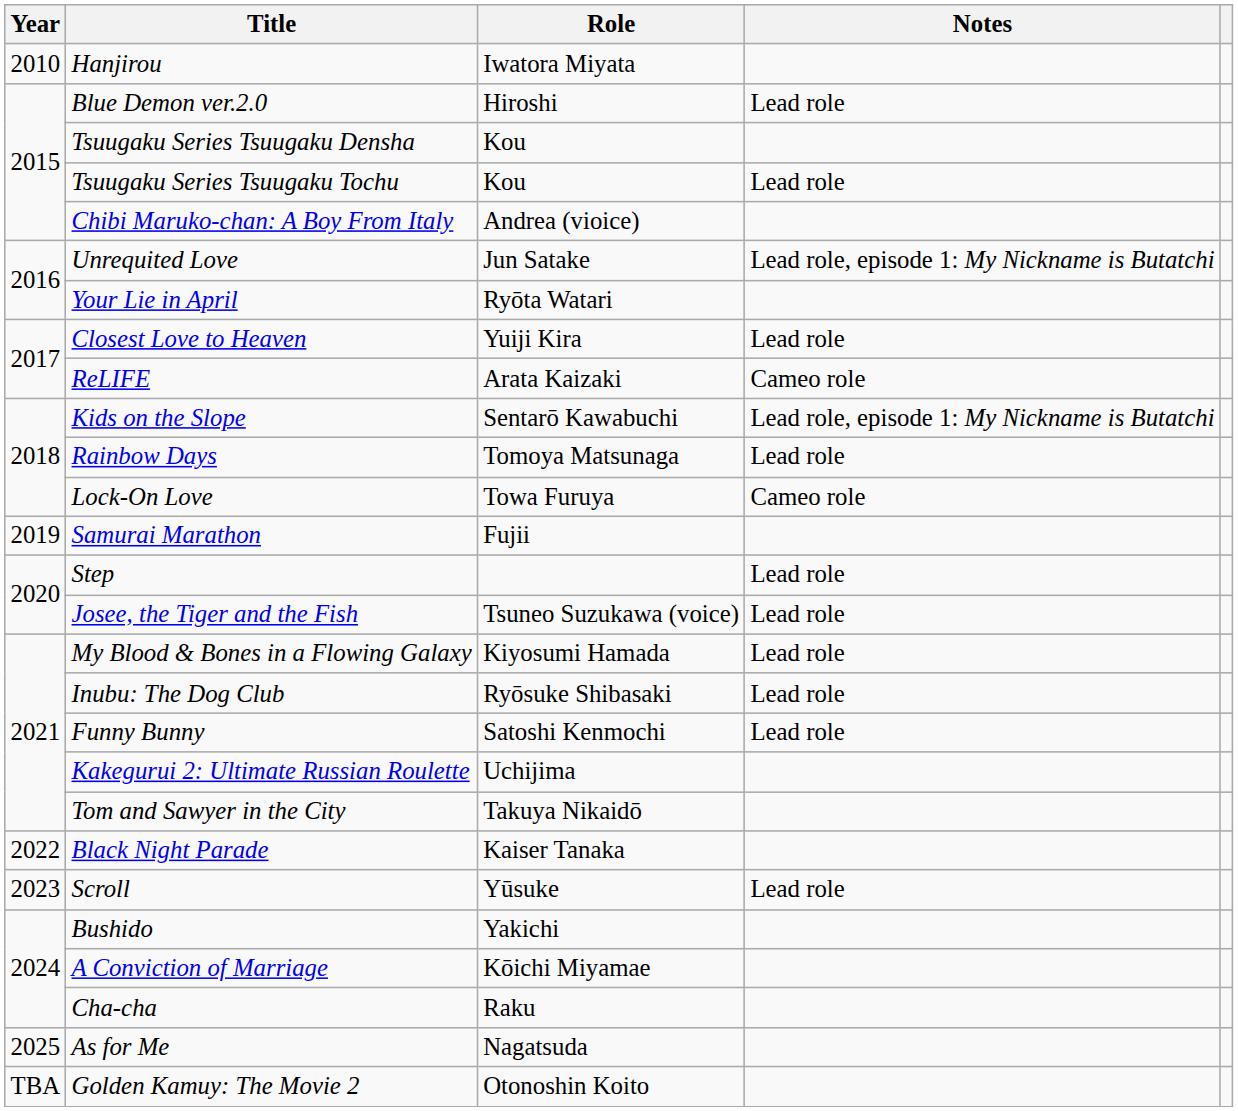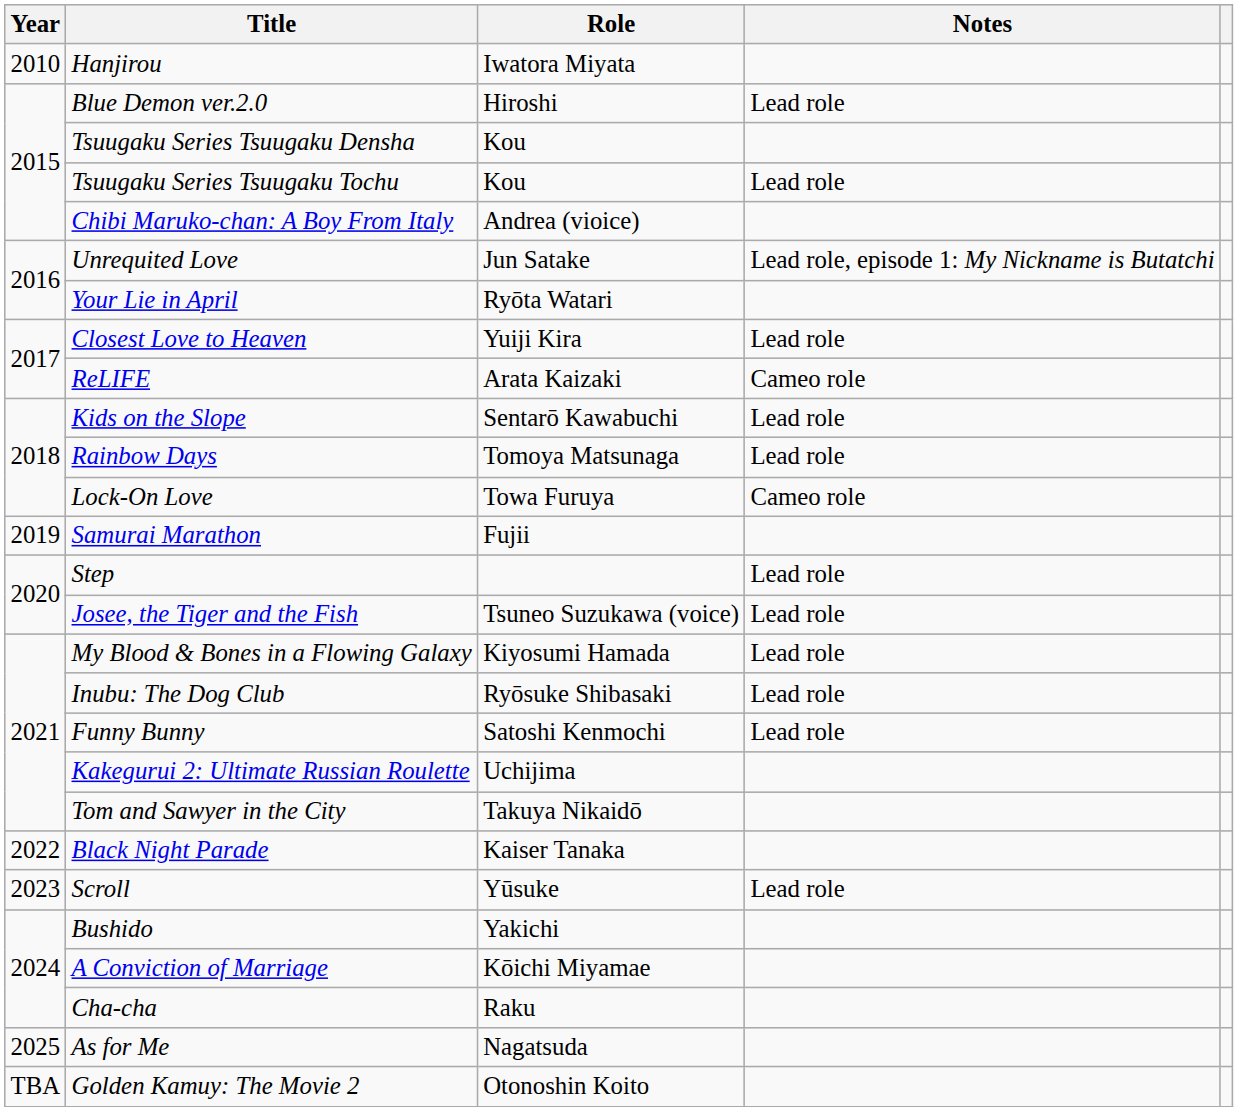 <table class="wikitable sortable">
 <tr>
 <th>Year</th>
 <th>Title</th>
 <th>Role</th>
 <th>Notes</th>
 <th class="unsortable"></th>
 </tr>
 <tr>
 <td>2010</td>
 <td><em>Hanjirou</em></td>
 <td>Iwatora Miyata</td>
 <td></td>
 <td></td>
 </tr>
 <tr>
 <td rowspan=4>2015</td>
 <td><em>Blue Demon ver.2.0</em></td>
 <td>Hiroshi</td>
 <td>Lead role</td>
 <td></td>
 </tr>
 <tr>
 <td><em>Tsuugaku Series Tsuugaku Densha</em></td>
 <td>Kou</td>
 <td></td>
 <td></td>
 </tr>
 <tr>
 <td><em>Tsuugaku Series Tsuugaku Tochu</em></td>
 <td>Kou</td>
 <td>Lead role</td>
 <td></td>
 </tr>
 <tr>
 <td><em><a href='#'>Chibi Maruko-chan: A Boy From Italy</a></em></td>
 <td>Andrea (vioice)</td>
 <td></td>
 <td></td>
 </tr>
 <tr>
 <td rowspan=2>2016</td>
 <td><em>Unrequited Love</em></td>
 <td>Jun Satake</td>
 <td>Lead role, episode 1: <em>My Nickname is Butatchi</em></td>
 <td></td>
 </tr>
 <tr>
 <td><em><a href='#'>Your Lie in April</a></em></td>
 <td>Ryōta Watari</td>
 <td></td>
 <td></td>
 </tr>
 <tr>
 <td rowspan=2>2017</td>
 <td><em><a href='#'>Closest Love to Heaven</a></em></td>
 <td>Yuiji Kira</td>
 <td>Lead role</td>
 <td></td>
 </tr>
 <tr>
 <td><em><a href='#'>ReLIFE</a></em></td>
 <td>Arata Kaizaki</td>
 <td>Cameo role</td>
 <td></td>
 </tr>
 <tr>
 <td rowspan=3>2018</td>
 <td><em><a href='#'>Kids on the Slope</a></em></td>
 <td>Sentarō Kawabuchi</td>
-<td>Lead role, episode 1: <em>My Nickname is Butatchi</em></td>
+<td>Lead role</td>
 <td></td>
 </tr>
 <tr>
 <td><em><a href='#'>Rainbow Days</a></em></td>
 <td>Tomoya Matsunaga</td>
 <td>Lead role</td>
 <td></td>
 </tr>
 <tr>
 <td><em>Lock-On Love</em></td>
 <td>Towa Furuya</td>
 <td>Cameo role</td>
 <td></td>
 </tr>
 <tr>
 <td>2019</td>
 <td><em><a href='#'>Samurai Marathon</a></em></td>
 <td>Fujii</td>
 <td></td>
 <td></td>
 </tr>
 <tr>
 <td rowspan=2>2020</td>
 <td><em>Step</em></td>
 <td></td>
 <td>Lead role</td>
 <td></td>
 </tr>
 <tr>
 <td><em><a href='#'>Josee, the Tiger and the Fish</a></em></td>
 <td>Tsuneo Suzukawa (voice)</td>
 <td>Lead role</td>
 <td></td>
 </tr>
 <tr>
 <td rowspan="5">2021</td>
 <td><em>My Blood & Bones in a Flowing Galaxy</em></td>
 <td>Kiyosumi Hamada</td>
 <td>Lead role</td>
 <td></td>
 </tr>
 <tr>
 <td><em>Inubu: The Dog Club</em></td>
 <td>Ryōsuke Shibasaki</td>
 <td>Lead role</td>
 <td></td>
 </tr>
 <tr>
 <td><em>Funny Bunny</em></td>
 <td>Satoshi Kenmochi</td>
 <td>Lead role</td>
 <td></td>
 </tr>
 <tr>
 <td><em><a href='#'>Kakegurui 2: Ultimate Russian Roulette</a></em></td>
 <td>Uchijima</td>
 <td></td>
 <td></td>
 </tr>
 <tr>
 <td><em>Tom and Sawyer in the City</em></td>
 <td>Takuya Nikaidō</td>
 <td></td>
 <td></td>
 </tr>
 <tr>
 <td>2022</td>
 <td><em><a href='#'>Black Night Parade</a></em></td>
 <td>Kaiser Tanaka</td>
 <td></td>
 <td></td>
 </tr>
 <tr>
 <td>2023</td>
 <td><em>Scroll</em></td>
 <td>Yūsuke</td>
 <td>Lead role</td>
 <td></td>
 </tr>
 <tr>
 <td rowspan=3>2024</td>
 <td><em>Bushido</em></td>
 <td>Yakichi</td>
 <td></td>
 <td></td>
 </tr>
 <tr>
 <td><em><a href='#'>A Conviction of Marriage</a></em></td>
 <td>Kōichi Miyamae</td>
 <td></td>
 <td></td>
 </tr>
 <tr>
 <td><em>Cha-cha</em></td>
 <td>Raku</td>
 <td></td>
 <td></td>
 </tr>
 <tr>
 <td>2025</td>
 <td><em>As for Me</em></td>
 <td>Nagatsuda</td>
 <td></td>
 <td></td>
 </tr>
 <tr>
 <td>TBA</td>
 <td><em>Golden Kamuy: The Movie 2</em></td>
 <td>Otonoshin Koito</td>
 <td></td>
 <td></td>
 </tr>
 <tr>
 </tr>
 </table>
